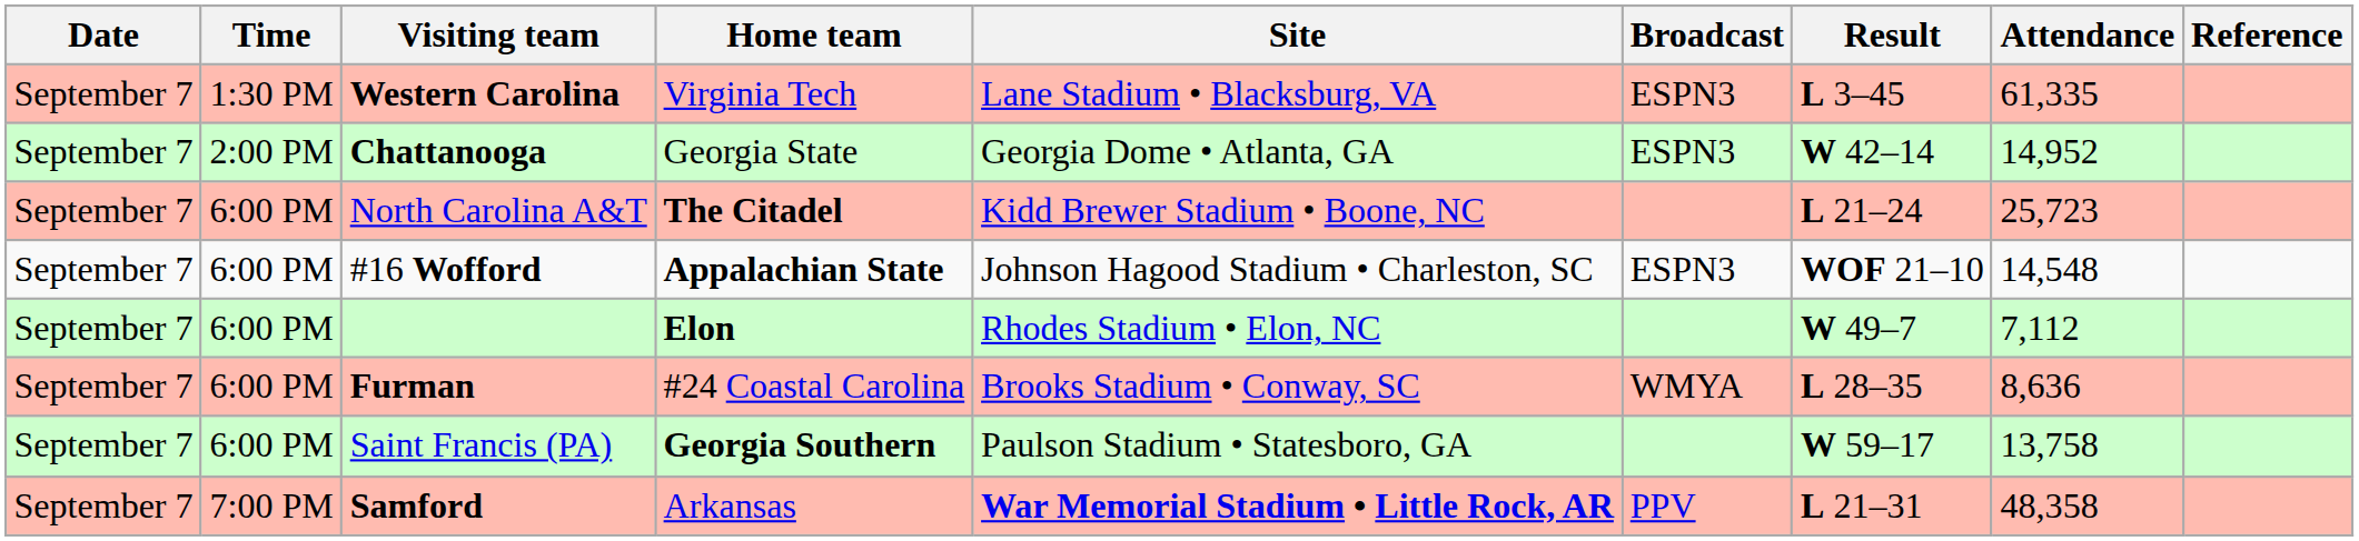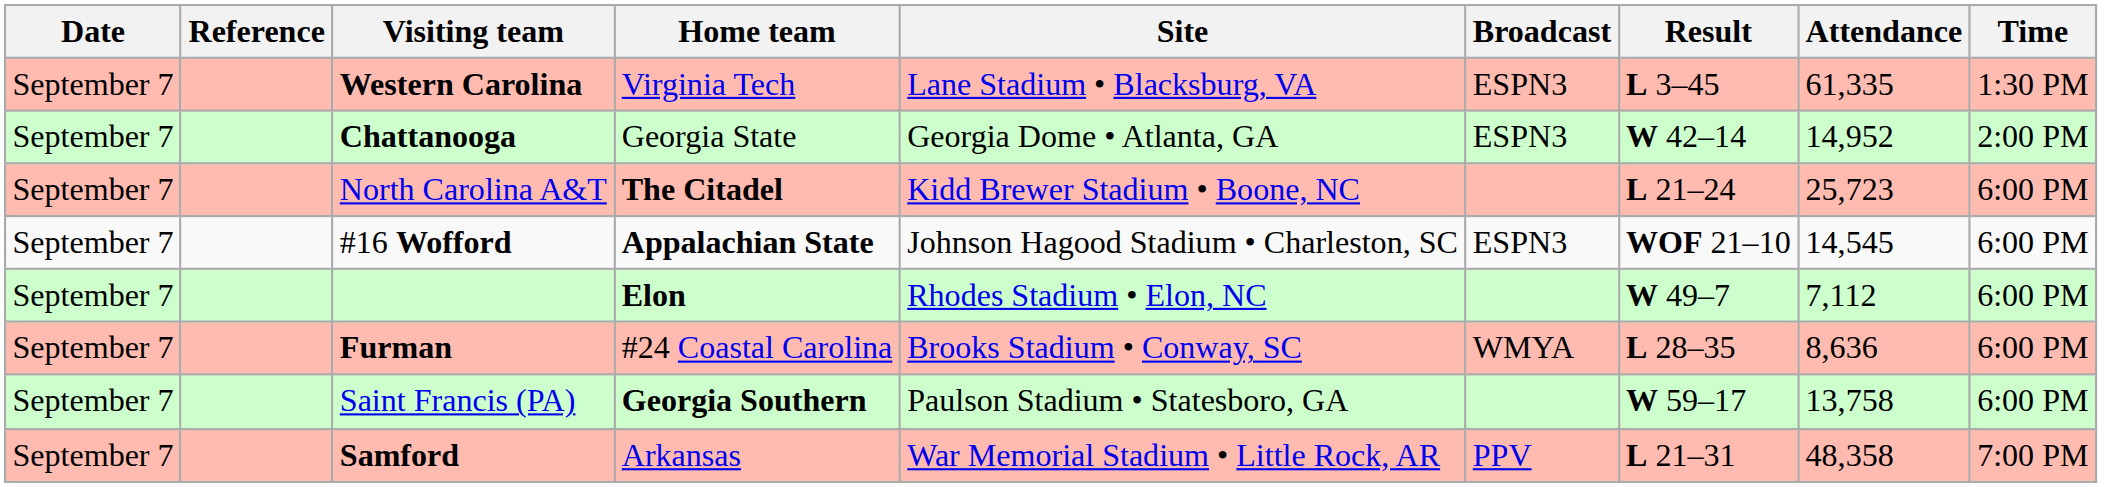 <table class="wikitable" style="font-size:95%;">
 <tr>
 <th>Date</th>
-<th>Time</th>
+<th class="unsortable">Reference</th>
 <th>Visiting team</th>
 <th>Home team</th>
 <th>Site</th>
 <th>Broadcast</th>
 <th>Result</th>
 <th>Attendance</th>
-<th class="unsortable">Reference</th>
+<th>Time</th>
 </tr>
 <tr bgcolor=ffbbb>
 <td>September 7</td>
-<td>1:30 PM</td>
+<td></td>
 <td><strong>Western Carolina</strong></td>
 <td><a href='#'>Virginia Tech</a></td>
 <td><a href='#'>Lane Stadium</a> • <a href='#'>Blacksburg, VA</a></td>
 <td>ESPN3</td>
 <td><strong>L</strong> 3–45</td>
 <td>61,335</td>
-<td></td>
+<td>1:30 PM</td>
 </tr>
 <tr bgcolor=ccffcc>
 <td>September 7</td>
-<td>2:00 PM</td>
+<td></td>
 <td><strong>Chattanooga</strong></td>
 <td>Georgia State</td>
 <td>Georgia Dome • Atlanta, GA</td>
 <td>ESPN3</td>
 <td><strong>W</strong> 42–14</td>
 <td>14,952</td>
-<td></td>
+<td>2:00 PM</td>
 </tr>
 <tr bgcolor=ffbbb>
 <td>September 7</td>
-<td>6:00 PM</td>
+<td></td>
 <td><a href='#'>North Carolina A&T</a></td>
 <td><strong>The Citadel</strong></td>
 <td><a href='#'>Kidd Brewer Stadium</a> • <a href='#'>Boone, NC</a></td>
 <td></td>
 <td><strong>L</strong> 21–24</td>
 <td>25,723</td>
-<td></td>
+<td>6:00 PM</td>
 </tr>
 <tr>
 <td>September 7</td>
-<td>6:00 PM</td>
+<td></td>
 <td>#16 <strong>Wofford</strong></td>
 <td><strong>Appalachian State</strong></td>
 <td>Johnson Hagood Stadium • Charleston, SC</td>
 <td>ESPN3</td>
 <td><strong>WOF</strong> 21–10</td>
-<td>14,548</td>
-<td></td>
+<td>14,545</td>
+<td>6:00 PM</td>
 </tr>
 <tr bgcolor=ccffcc>
 <td>September 7</td>
-<td>6:00 PM</td>
+<td></td>
 <td></td>
 <td><strong>Elon</strong></td>
 <td><a href='#'>Rhodes Stadium</a> • <a href='#'>Elon, NC</a></td>
 <td></td>
 <td><strong>W</strong> 49–7</td>
 <td>7,112</td>
-<td></td>
+<td>6:00 PM</td>
 </tr>
 <tr bgcolor=ffbbb>
 <td>September 7</td>
-<td>6:00 PM</td>
+<td></td>
 <td><strong>Furman</strong></td>
 <td>#24 <a href='#'>Coastal Carolina</a></td>
 <td><a href='#'>Brooks Stadium</a> • <a href='#'>Conway, SC</a></td>
 <td>WMYA</td>
 <td><strong>L</strong> 28–35</td>
 <td>8,636</td>
-<td></td>
+<td>6:00 PM</td>
 </tr>
 <tr bgcolor=ccffcc>
 <td>September 7</td>
-<td>6:00 PM</td>
+<td></td>
 <td><a href='#'>Saint Francis (PA)</a></td>
 <td><strong>Georgia Southern</strong></td>
 <td>Paulson Stadium • Statesboro, GA</td>
 <td></td>
 <td><strong>W</strong> 59–17</td>
 <td>13,758</td>
-<td></td>
+<td>6:00 PM</td>
 </tr>
 <tr bgcolor=ffbbb>
 <td>September 7</td>
-<td>7:00 PM</td>
+<td></td>
 <td><strong>Samford</strong></td>
 <td><a href='#'>Arkansas</a></td>
-<td><strong><a href='#'>War Memorial Stadium</a> • <a href='#'>Little Rock, AR</a></strong></td>
+<td><a href='#'>War Memorial Stadium</a> • <a href='#'>Little Rock, AR</a></td>
 <td><a href='#'>PPV</a></td>
 <td><strong>L</strong> 21–31</td>
 <td>48,358</td>
-<td></td>
+<td>7:00 PM</td>
 </tr>
 </table>
